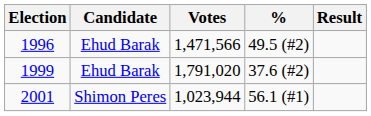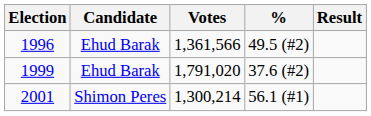 <table class="wikitable" style=text-align:center>
 <tr>
 <th>Election</th>
 <th>Candidate</th>
 <th>Votes</th>
 <th>%</th>
 <th>Result</th>
 </tr>
 <tr>
 <td><a href='#'>1996</a></td>
 <td><a href='#'>Ehud Barak</a></td>
-<td align=right>1,471,566</td>
+<td align=right>1,361,566</td>
 <td align=right>49.5 (#2)</td>
 <td></td>
 </tr>
 <tr>
 <td><a href='#'>1999</a></td>
 <td><a href='#'>Ehud Barak</a></td>
 <td align=right>1,791,020</td>
 <td align=right>37.6 (#2)</td>
 <td></td>
 </tr>
 <tr>
 <td><a href='#'>2001</a></td>
 <td><a href='#'>Shimon Peres</a></td>
-<td align=right>1,023,944</td>
+<td align=right>1,300,214</td>
 <td align=right>56.1 (#1)</td>
 <td></td>
 </tr>
 </table>
